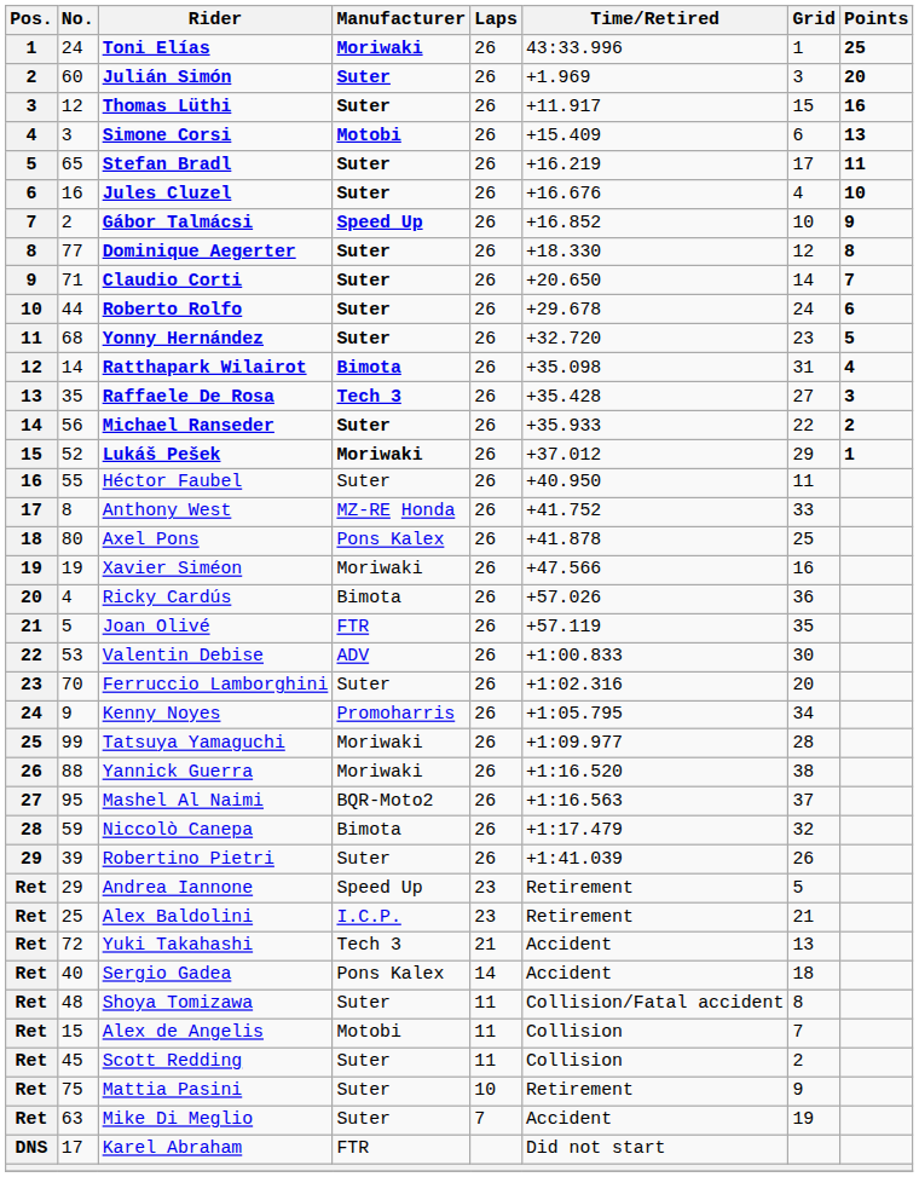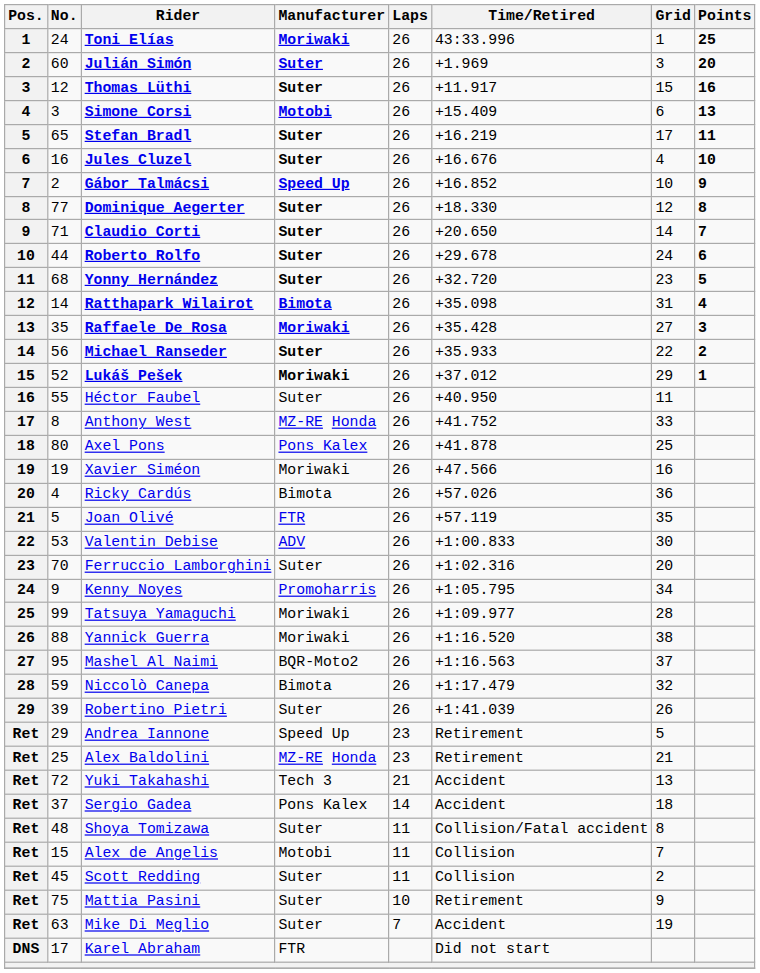 <table class="wikitable" style="font-size: 95%;">
 <tr>
 <th>Pos.</th>
 <th>No.</th>
 <th>Rider</th>
 <th>Manufacturer</th>
 <th>Laps</th>
 <th>Time/Retired</th>
 <th>Grid</th>
 <th>Points</th>
 </tr>
 <tr>
 <th>1</th>
 <td>24</td>
 <td> <strong><a href='#'>Toni Elías</a></strong></td>
 <td><strong><a href='#'>Moriwaki</a></strong></td>
 <td>26</td>
 <td>43:33.996</td>
 <td>1</td>
 <td><strong>25</strong></td>
 </tr>
 <tr>
 <th>2</th>
 <td>60</td>
 <td> <strong><a href='#'>Julián Simón</a></strong></td>
 <td><strong><a href='#'>Suter</a></strong></td>
 <td>26</td>
 <td>+1.969</td>
 <td>3</td>
 <td><strong>20</strong></td>
 </tr>
 <tr>
 <th>3</th>
 <td>12</td>
 <td> <strong><a href='#'>Thomas Lüthi</a></strong></td>
 <td><strong>Suter</strong></td>
 <td>26</td>
 <td>+11.917</td>
 <td>15</td>
 <td><strong>16</strong></td>
 </tr>
 <tr>
 <th>4</th>
 <td>3</td>
 <td> <strong><a href='#'>Simone Corsi</a></strong></td>
 <td><strong><a href='#'>Motobi</a></strong></td>
 <td>26</td>
 <td>+15.409</td>
 <td>6</td>
 <td><strong>13</strong></td>
 </tr>
 <tr>
 <th>5</th>
 <td>65</td>
 <td> <strong><a href='#'>Stefan Bradl</a></strong></td>
 <td><strong>Suter</strong></td>
 <td>26</td>
 <td>+16.219</td>
 <td>17</td>
 <td><strong>11</strong></td>
 </tr>
 <tr>
 <th>6</th>
 <td>16</td>
 <td> <strong><a href='#'>Jules Cluzel</a></strong></td>
 <td><strong>Suter</strong></td>
 <td>26</td>
 <td>+16.676</td>
 <td>4</td>
 <td><strong>10</strong></td>
 </tr>
 <tr>
 <th>7</th>
 <td>2</td>
 <td> <strong><a href='#'>Gábor Talmácsi</a></strong></td>
 <td><strong><a href='#'>Speed Up</a></strong></td>
 <td>26</td>
 <td>+16.852</td>
 <td>10</td>
 <td><strong>9</strong></td>
 </tr>
 <tr>
 <th>8</th>
 <td>77</td>
 <td> <strong><a href='#'>Dominique Aegerter</a></strong></td>
 <td><strong>Suter</strong></td>
 <td>26</td>
 <td>+18.330</td>
 <td>12</td>
 <td><strong>8</strong></td>
 </tr>
 <tr>
 <th>9</th>
 <td>71</td>
 <td> <strong><a href='#'>Claudio Corti</a></strong></td>
 <td><strong>Suter</strong></td>
 <td>26</td>
 <td>+20.650</td>
 <td>14</td>
 <td><strong>7</strong></td>
 </tr>
 <tr>
 <th>10</th>
 <td>44</td>
 <td> <strong><a href='#'>Roberto Rolfo</a></strong></td>
 <td><strong>Suter</strong></td>
 <td>26</td>
 <td>+29.678</td>
 <td>24</td>
 <td><strong>6</strong></td>
 </tr>
 <tr>
 <th>11</th>
 <td>68</td>
 <td> <strong><a href='#'>Yonny Hernández</a></strong></td>
 <td><strong>Suter</strong></td>
 <td>26</td>
 <td>+32.720</td>
 <td>23</td>
 <td><strong>5</strong></td>
 </tr>
 <tr>
 <th>12</th>
 <td>14</td>
 <td> <strong><a href='#'>Ratthapark Wilairot</a></strong></td>
 <td><strong><a href='#'>Bimota</a></strong></td>
 <td>26</td>
 <td>+35.098</td>
 <td>31</td>
 <td><strong>4</strong></td>
 </tr>
 <tr>
 <th>13</th>
 <td>35</td>
 <td> <strong><a href='#'>Raffaele De Rosa</a></strong></td>
-<td><strong><a href='#'>Tech 3</a></strong></td>
+<td><strong><a href='#'>Moriwaki</a></strong></td>
 <td>26</td>
 <td>+35.428</td>
 <td>27</td>
 <td><strong>3</strong></td>
 </tr>
 <tr>
 <th>14</th>
 <td>56</td>
 <td> <strong><a href='#'>Michael Ranseder</a></strong></td>
 <td><strong>Suter</strong></td>
 <td>26</td>
 <td>+35.933</td>
 <td>22</td>
 <td><strong>2</strong></td>
 </tr>
 <tr>
 <th>15</th>
 <td>52</td>
 <td> <strong><a href='#'>Lukáš Pešek</a></strong></td>
 <td><strong>Moriwaki</strong></td>
 <td>26</td>
 <td>+37.012</td>
 <td>29</td>
 <td><strong>1</strong></td>
 </tr>
 <tr>
 <th>16</th>
 <td>55</td>
 <td> <a href='#'>Héctor Faubel</a></td>
 <td>Suter</td>
 <td>26</td>
 <td>+40.950</td>
 <td>11</td>
 <td></td>
 </tr>
 <tr>
 <th>17</th>
 <td>8</td>
 <td> <a href='#'>Anthony West</a></td>
 <td><a href='#'>MZ-RE</a> <a href='#'>Honda</a></td>
 <td>26</td>
 <td>+41.752</td>
 <td>33</td>
 <td></td>
 </tr>
 <tr>
 <th>18</th>
 <td>80</td>
 <td> <a href='#'>Axel Pons</a></td>
 <td><a href='#'>Pons Kalex</a></td>
 <td>26</td>
 <td>+41.878</td>
 <td>25</td>
 <td></td>
 </tr>
 <tr>
 <th>19</th>
 <td>19</td>
 <td> <a href='#'>Xavier Siméon</a></td>
 <td>Moriwaki</td>
 <td>26</td>
 <td>+47.566</td>
 <td>16</td>
 <td></td>
 </tr>
 <tr>
 <th>20</th>
 <td>4</td>
 <td> <a href='#'>Ricky Cardús</a></td>
 <td>Bimota</td>
 <td>26</td>
 <td>+57.026</td>
 <td>36</td>
 <td></td>
 </tr>
 <tr>
 <th>21</th>
 <td>5</td>
 <td> <a href='#'>Joan Olivé</a></td>
 <td><a href='#'>FTR</a></td>
 <td>26</td>
 <td>+57.119</td>
 <td>35</td>
 <td></td>
 </tr>
 <tr>
 <th>22</th>
 <td>53</td>
 <td> <a href='#'>Valentin Debise</a></td>
 <td><a href='#'>ADV</a></td>
 <td>26</td>
 <td>+1:00.833</td>
 <td>30</td>
 <td></td>
 </tr>
 <tr>
 <th>23</th>
 <td>70</td>
 <td> <a href='#'>Ferruccio Lamborghini</a></td>
 <td>Suter</td>
 <td>26</td>
 <td>+1:02.316</td>
 <td>20</td>
 <td></td>
 </tr>
 <tr>
 <th>24</th>
 <td>9</td>
 <td> <a href='#'>Kenny Noyes</a></td>
 <td><a href='#'>Promoharris</a></td>
 <td>26</td>
 <td>+1:05.795</td>
 <td>34</td>
 <td></td>
 </tr>
 <tr>
 <th>25</th>
 <td>99</td>
 <td> <a href='#'>Tatsuya Yamaguchi</a></td>
 <td>Moriwaki</td>
 <td>26</td>
 <td>+1:09.977</td>
 <td>28</td>
 <td></td>
 </tr>
 <tr>
 <th>26</th>
 <td>88</td>
 <td> <a href='#'>Yannick Guerra</a></td>
 <td>Moriwaki</td>
 <td>26</td>
 <td>+1:16.520</td>
 <td>38</td>
 <td></td>
 </tr>
 <tr>
 <th>27</th>
 <td>95</td>
 <td> <a href='#'>Mashel Al Naimi</a></td>
 <td>BQR-Moto2</td>
 <td>26</td>
 <td>+1:16.563</td>
 <td>37</td>
 <td></td>
 </tr>
 <tr>
 <th>28</th>
 <td>59</td>
 <td> <a href='#'>Niccolò Canepa</a></td>
 <td>Bimota</td>
 <td>26</td>
 <td>+1:17.479</td>
 <td>32</td>
 <td></td>
 </tr>
 <tr>
 <th>29</th>
 <td>39</td>
 <td> <a href='#'>Robertino Pietri</a></td>
 <td>Suter</td>
 <td>26</td>
 <td>+1:41.039</td>
 <td>26</td>
 <td></td>
 </tr>
 <tr>
 <th>Ret</th>
 <td>29</td>
 <td> <a href='#'>Andrea Iannone</a></td>
 <td>Speed Up</td>
 <td>23</td>
 <td>Retirement</td>
 <td>5</td>
 <td></td>
 </tr>
 <tr>
 <th>Ret</th>
 <td>25</td>
 <td> <a href='#'>Alex Baldolini</a></td>
-<td><a href='#'>I.C.P.</a></td>
+<td><a href='#'>MZ-RE</a> <a href='#'>Honda</a></td>
 <td>23</td>
 <td>Retirement</td>
 <td>21</td>
 <td></td>
 </tr>
 <tr>
 <th>Ret</th>
 <td>72</td>
 <td> <a href='#'>Yuki Takahashi</a></td>
 <td>Tech 3</td>
 <td>21</td>
 <td>Accident</td>
 <td>13</td>
 <td></td>
 </tr>
 <tr>
 <th>Ret</th>
-<td>40</td>
+<td>37</td>
 <td> <a href='#'>Sergio Gadea</a></td>
 <td>Pons Kalex</td>
 <td>14</td>
 <td>Accident</td>
 <td>18</td>
 <td></td>
 </tr>
 <tr>
 <th>Ret</th>
 <td>48</td>
 <td> <a href='#'>Shoya Tomizawa</a></td>
 <td>Suter</td>
 <td>11</td>
 <td>Collision/Fatal accident</td>
 <td>8</td>
 <td></td>
 </tr>
 <tr>
 <th>Ret</th>
 <td>15</td>
 <td> <a href='#'>Alex de Angelis</a></td>
 <td>Motobi</td>
 <td>11</td>
 <td>Collision</td>
 <td>7</td>
 <td></td>
 </tr>
 <tr>
 <th>Ret</th>
 <td>45</td>
 <td> <a href='#'>Scott Redding</a></td>
 <td>Suter</td>
 <td>11</td>
 <td>Collision</td>
 <td>2</td>
 <td></td>
 </tr>
 <tr>
 <th>Ret</th>
 <td>75</td>
 <td> <a href='#'>Mattia Pasini</a></td>
 <td>Suter</td>
 <td>10</td>
 <td>Retirement</td>
 <td>9</td>
 <td></td>
 </tr>
 <tr>
 <th>Ret</th>
 <td>63</td>
 <td> <a href='#'>Mike Di Meglio</a></td>
 <td>Suter</td>
 <td>7</td>
 <td>Accident</td>
 <td>19</td>
 <td></td>
 </tr>
 <tr>
 <th>DNS</th>
 <td>17</td>
 <td> <a href='#'>Karel Abraham</a></td>
 <td>FTR</td>
 <td></td>
 <td>Did not start</td>
 <td></td>
 <td></td>
 </tr>
 <tr>
 <th colspan=8></th>
 </tr>
 <tr>
 </tr>
 </table>
